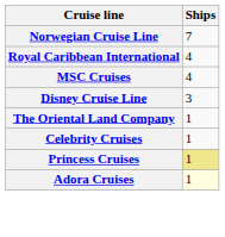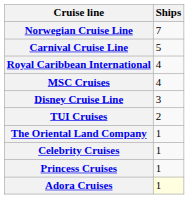 <table class="wikitable">
 <tr>
 <th>Cruise line</th>
 <th>Ships</th>
 </tr>
 <tr>
 <th><a href='#'>Norwegian Cruise Line</a></th>
 <td>7</td>
+</tr>
+<tr>
+<th><a href='#'>Carnival Cruise Line</a></th>
+<td>5</td>
 </tr>
 <tr>
 <th><a href='#'>Royal Caribbean International</a></th>
 <td>4</td>
 </tr>
 <tr>
 <th><a href='#'>MSC Cruises</a></th>
 <td>4</td>
 </tr>
 <tr>
 <th><a href='#'>Disney Cruise Line</a></th>
 <td>3</td>
 </tr>
 <tr>
+<th><a href='#'>TUI Cruises</a></th>
+<td>2</td>
+</tr>
+<tr>
 <th><a href='#'>The Oriental Land Company</a></th>
 <td>1</td>
 </tr>
 <tr>
 <th><a href='#'>Celebrity Cruises</a></th>
 <td>1</td>
 </tr>
 <tr>
 <th><a href='#'>Princess Cruises</a></th>
-<td style="background: khaki;">1</td>
+<td>1</td>
 </tr>
 <tr>
 <th><a href='#'>Adora Cruises</a></th>
 <td style="background: lightyellow;">1</td>
 </tr>
 </table>
